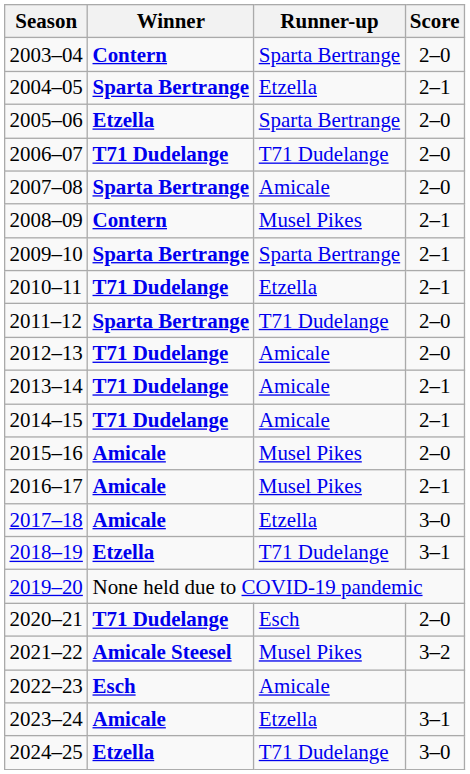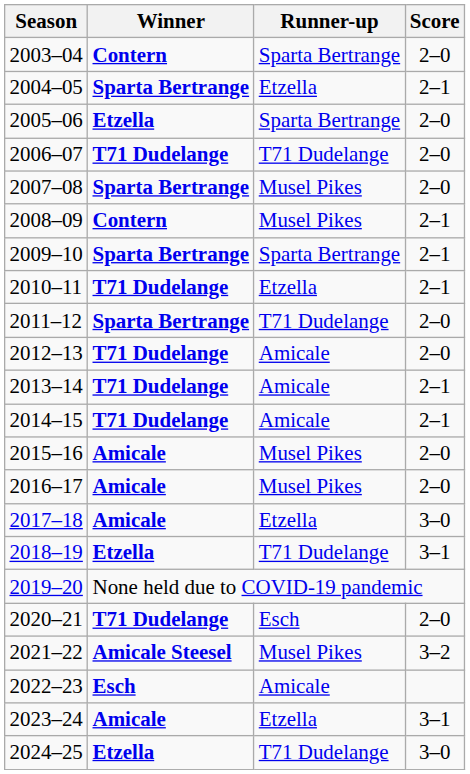 <table class="wikitable">
 <tr>
 <th>Season</th>
 <th>Winner</th>
 <th>Runner-up</th>
 <th>Score</th>
 </tr>
 <tr>
 <td>2003–04</td>
 <td><strong><a href='#'>Contern</a></strong></td>
 <td><a href='#'>Sparta Bertrange</a></td>
 <td align=center>2–0</td>
 </tr>
 <tr>
 <td>2004–05</td>
 <td><strong><a href='#'>Sparta Bertrange</a></strong></td>
 <td><a href='#'>Etzella</a></td>
 <td align=center>2–1</td>
 </tr>
 <tr>
 <td>2005–06</td>
 <td><strong><a href='#'>Etzella</a></strong></td>
 <td><a href='#'>Sparta Bertrange</a></td>
 <td align=center>2–0</td>
 </tr>
 <tr>
 <td>2006–07</td>
 <td><strong><a href='#'>T71 Dudelange</a></strong></td>
 <td><a href='#'>T71 Dudelange</a></td>
 <td align=center>2–0</td>
 </tr>
 <tr>
 <td>2007–08</td>
 <td><strong><a href='#'>Sparta Bertrange</a></strong></td>
-<td><a href='#'>Amicale</a></td>
+<td><a href='#'>Musel Pikes</a></td>
 <td align=center>2–0</td>
 </tr>
 <tr>
 <td>2008–09</td>
 <td><strong><a href='#'>Contern</a></strong></td>
 <td><a href='#'>Musel Pikes</a></td>
 <td align=center>2–1</td>
 </tr>
 <tr>
 <td>2009–10</td>
 <td><strong><a href='#'>Sparta Bertrange</a></strong></td>
 <td><a href='#'>Sparta Bertrange</a></td>
 <td align=center>2–1</td>
 </tr>
 <tr>
 <td>2010–11</td>
 <td><strong><a href='#'>T71 Dudelange</a></strong></td>
 <td><a href='#'>Etzella</a></td>
 <td align=center>2–1</td>
 </tr>
 <tr>
 <td>2011–12</td>
 <td><strong><a href='#'>Sparta Bertrange</a></strong></td>
 <td><a href='#'>T71 Dudelange</a></td>
 <td align=center>2–0</td>
 </tr>
 <tr>
 <td>2012–13</td>
 <td><strong><a href='#'>T71 Dudelange</a></strong></td>
 <td><a href='#'>Amicale</a></td>
 <td align=center>2–0</td>
 </tr>
 <tr>
 <td>2013–14</td>
 <td><strong><a href='#'>T71 Dudelange</a></strong></td>
 <td><a href='#'>Amicale</a></td>
 <td align=center>2–1</td>
 </tr>
 <tr>
 <td>2014–15</td>
 <td><strong><a href='#'>T71 Dudelange</a></strong></td>
 <td><a href='#'>Amicale</a></td>
 <td align=center>2–1</td>
 </tr>
 <tr>
 <td>2015–16</td>
 <td><strong><a href='#'>Amicale</a></strong></td>
 <td><a href='#'>Musel Pikes</a></td>
 <td align=center>2–0</td>
 </tr>
 <tr>
 <td>2016–17</td>
 <td><strong><a href='#'>Amicale</a></strong></td>
 <td><a href='#'>Musel Pikes</a></td>
-<td align=center>2–1</td>
+<td align=center>2–0</td>
 </tr>
 <tr>
 <td><a href='#'>2017–18</a></td>
 <td><strong><a href='#'>Amicale</a></strong></td>
 <td><a href='#'>Etzella</a></td>
 <td align=center>3–0</td>
 </tr>
 <tr>
 <td><a href='#'>2018–19</a></td>
 <td><strong><a href='#'>Etzella</a></strong></td>
 <td><a href='#'>T71 Dudelange</a></td>
 <td align=center>3–1</td>
 </tr>
 <tr>
 <td><a href='#'>2019–20</a></td>
 <td colspan=3>None held due to <a href='#'>COVID-19 pandemic</a></td>
 </tr>
 <tr>
 <td>2020–21</td>
 <td><strong><a href='#'>T71 Dudelange</a></strong></td>
 <td><a href='#'>Esch</a></td>
 <td align=center>2–0</td>
 </tr>
 <tr>
 <td>2021–22</td>
 <td><strong><a href='#'>Amicale Steesel</a></strong></td>
 <td><a href='#'>Musel Pikes</a></td>
 <td align=center>3–2</td>
 </tr>
 <tr>
 <td>2022–23</td>
 <td><a href='#'><strong>Esch</strong></a></td>
 <td><a href='#'>Amicale</a></td>
 <td></td>
 </tr>
 <tr>
 <td>2023–24</td>
 <td><strong><a href='#'>Amicale</a></strong></td>
 <td><a href='#'>Etzella</a></td>
 <td align=center>3–1</td>
 </tr>
 <tr>
 <td>2024–25</td>
 <td><strong><a href='#'>Etzella</a></strong></td>
 <td><a href='#'>T71 Dudelange</a></td>
 <td align=center>3–0</td>
 </tr>
 </table>
